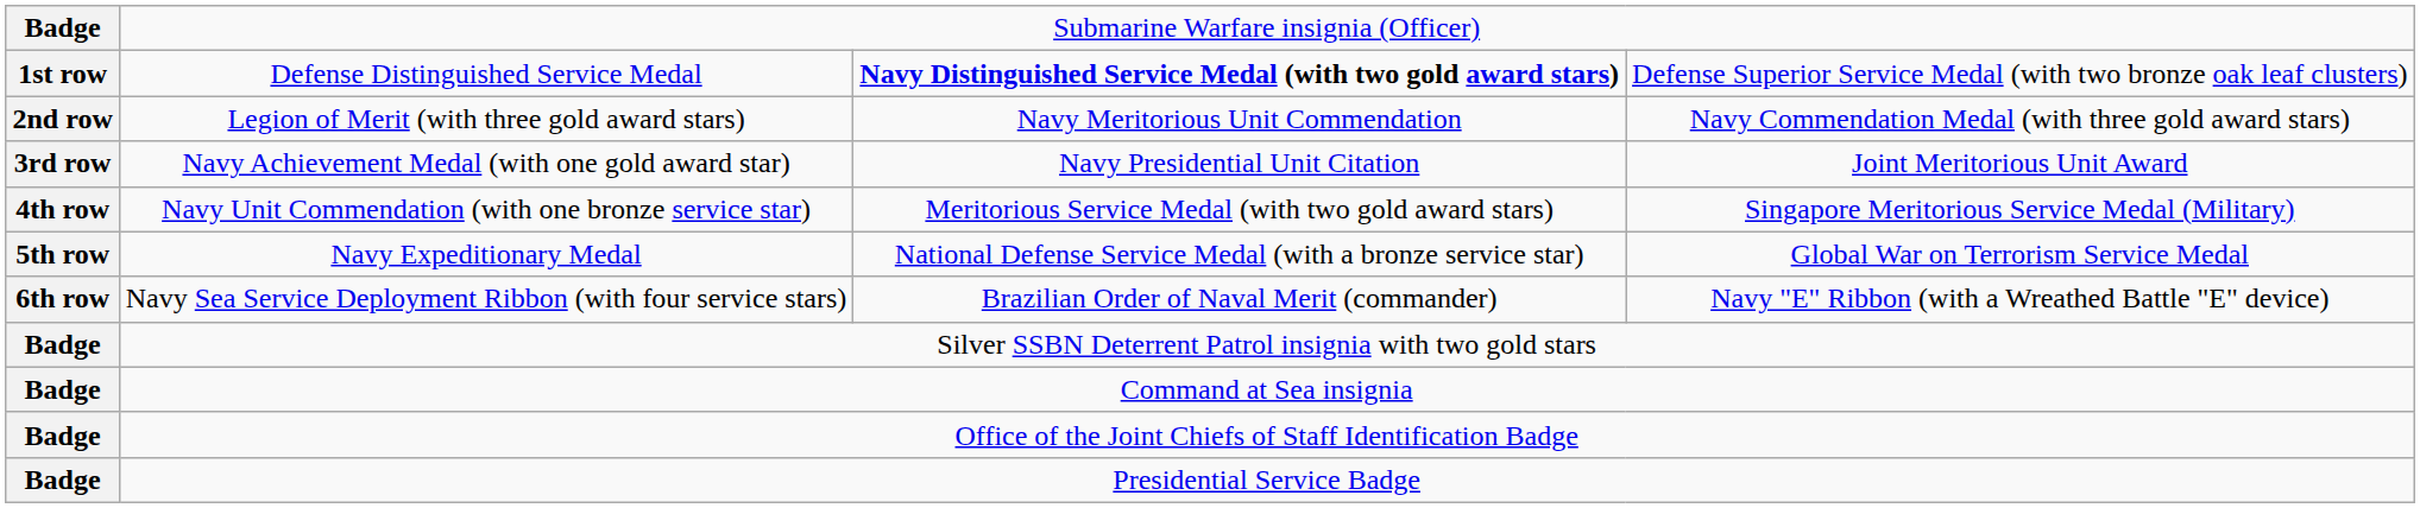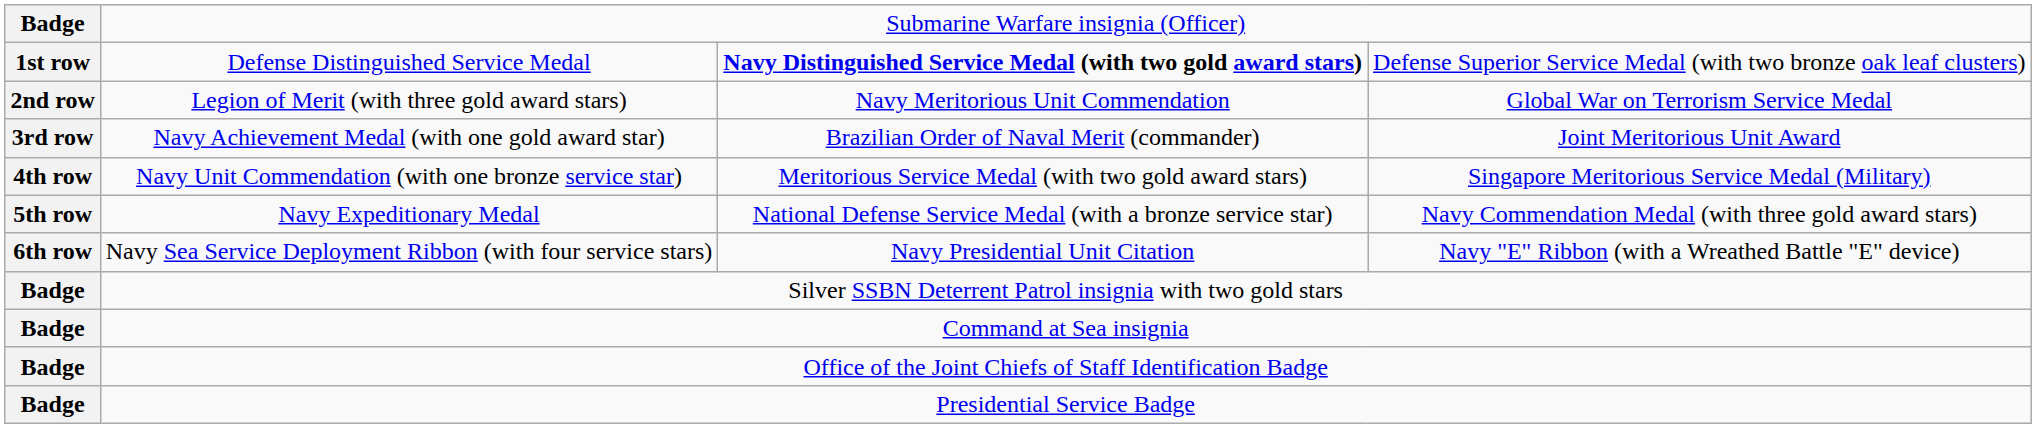 <table class="wikitable" style="margin:1em auto; text-align:center;">
 <tr>
 <th>Badge</th>
 <td colspan=3><a href='#'>Submarine Warfare insignia (Officer)</a></td>
 </tr>
 <tr>
 <th>1st row</th>
 <td><a href='#'>Defense Distinguished Service Medal</a></td>
 <td><strong><a href='#'>Navy Distinguished Service Medal</a> (with two gold <a href='#'>award stars</a>)</strong></td>
 <td><a href='#'>Defense Superior Service Medal</a> (with two bronze <a href='#'>oak leaf clusters</a>)</td>
 </tr>
 <tr>
 <th>2nd row</th>
 <td><a href='#'>Legion of Merit</a> (with three gold award stars)</td>
 <td><a href='#'>Navy Meritorious Unit Commendation</a></td>
-<td><a href='#'>Navy Commendation Medal</a> (with three gold award stars)</td>
+<td><a href='#'>Global War on Terrorism Service Medal</a></td>
 </tr>
 <tr>
 <th>3rd row</th>
 <td><a href='#'>Navy Achievement Medal</a> (with one gold award star)</td>
-<td><a href='#'>Navy Presidential Unit Citation</a></td>
+<td><a href='#'>Brazilian Order of Naval Merit</a> (commander)</td>
 <td><a href='#'>Joint Meritorious Unit Award</a></td>
 </tr>
 <tr>
 <th>4th row</th>
 <td><a href='#'>Navy Unit Commendation</a> (with one bronze <a href='#'>service star</a>)</td>
 <td><a href='#'>Meritorious Service Medal</a> (with two gold award stars)</td>
 <td><a href='#'>Singapore Meritorious Service Medal (Military)</a></td>
 </tr>
 <tr>
 <th>5th row</th>
 <td><a href='#'>Navy Expeditionary Medal</a></td>
 <td><a href='#'>National Defense Service Medal</a> (with a bronze service star)</td>
-<td><a href='#'>Global War on Terrorism Service Medal</a></td>
+<td><a href='#'>Navy Commendation Medal</a> (with three gold award stars)</td>
 </tr>
 <tr>
 <th>6th row</th>
 <td>Navy <a href='#'>Sea Service Deployment Ribbon</a> (with four service stars)</td>
-<td><a href='#'>Brazilian Order of Naval Merit</a> (commander)</td>
+<td><a href='#'>Navy Presidential Unit Citation</a></td>
 <td><a href='#'>Navy "E" Ribbon</a> (with a Wreathed Battle "E" device)</td>
 </tr>
 <tr>
 <th>Badge</th>
 <td colspan="3">Silver <a href='#'>SSBN Deterrent Patrol insignia</a> with two gold stars</td>
 </tr>
 <tr>
 <th>Badge</th>
 <td colspan="3"><a href='#'>Command at Sea insignia</a></td>
 </tr>
 <tr>
 <th>Badge</th>
 <td colspan="3"><a href='#'>Office of the Joint Chiefs of Staff Identification Badge</a></td>
 </tr>
 <tr>
 <th>Badge</th>
 <td colspan="3"><a href='#'>Presidential Service Badge</a></td>
 </tr>
 </table>
